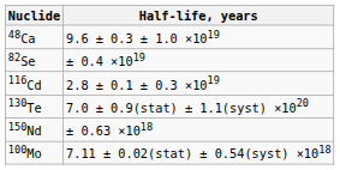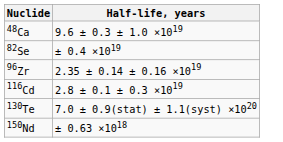 <table class="wikitable">
 <tr>
 <th>Nuclide</th>
 <th>Half-life, years</th>
 </tr>
 <tr>
 <td><sup>48</sup>Ca</td>
 <td>9.6 ± 0.3 ± 1.0 ×10<sup>19</sup></td>
 </tr>
 <tr>
 <td><sup>82</sup>Se</td>
 <td> ± 0.4 ×10<sup>19</sup></td>
 </tr>
 <tr>
+<td><sup>96</sup>Zr</td>
+<td>2.35 ± 0.14 ± 0.16 ×10<sup>19</sup></td>
+</tr>
+<tr>
 <td><sup>116</sup>Cd</td>
 <td>2.8 ± 0.1 ± 0.3 ×10<sup>19</sup></td>
 </tr>
 <tr>
 <td><sup>130</sup>Te</td>
 <td>7.0 ± 0.9(stat) ± 1.1(syst) ×10<sup>20</sup></td>
 </tr>
 <tr>
 <td><sup>150</sup>Nd</td>
 <td> ± 0.63 ×10<sup>18</sup></td>
 </tr>
-<tr>
-<td><sup>100</sup>Mo</td>
-<td>7.11 ± 0.02(stat) ± 0.54(syst) ×10<sup>18</sup></td>
-</tr>
 </table>
